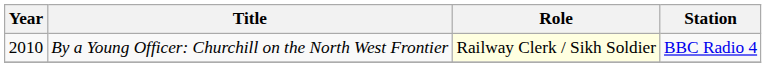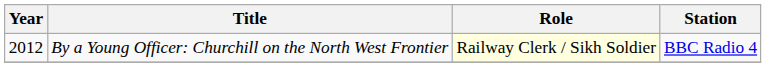 <table class="wikitable" style="font-size: 90%;">
 <tr>
 <th>Year</th>
 <th>Title</th>
 <th>Role</th>
 <th>Station</th>
 </tr>
 <tr>
-<td rowspan="1">2010</td>
+<td rowspan="1">2012</td>
 <td><em>By a Young Officer: Churchill on the North West Frontier</em></td>
 <td style="background: lightyellow;">Railway Clerk / Sikh Soldier</td>
 <td><a href='#'>BBC Radio 4</a></td>
 </tr>
 <tr>
 </tr>
 </table>
